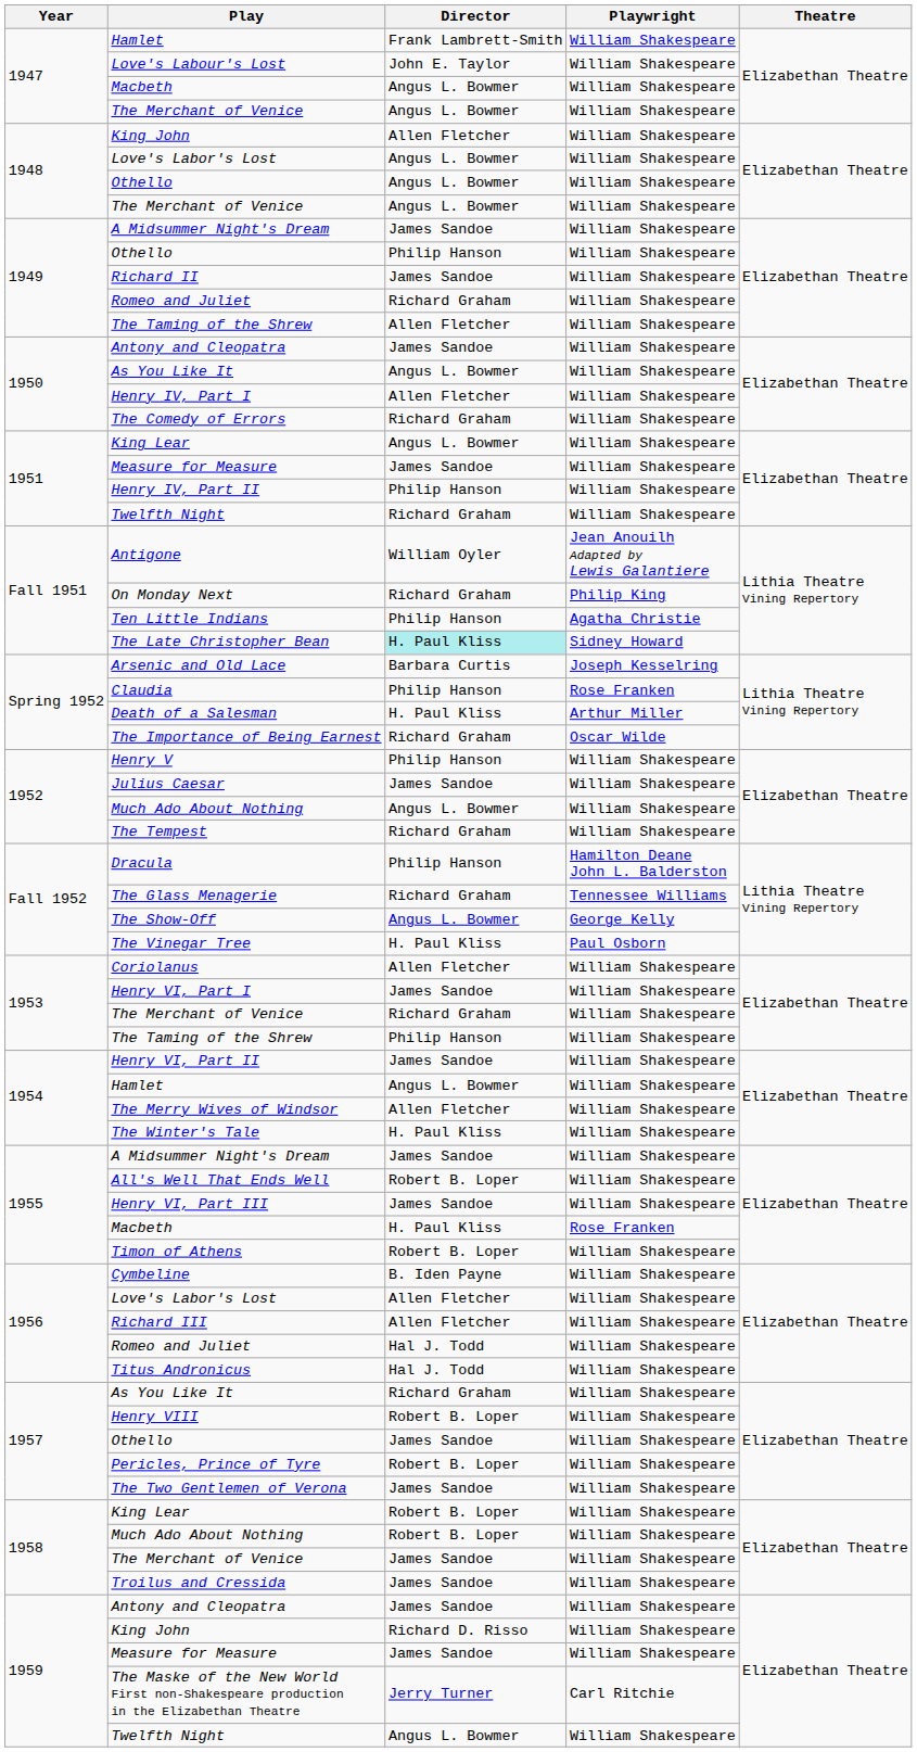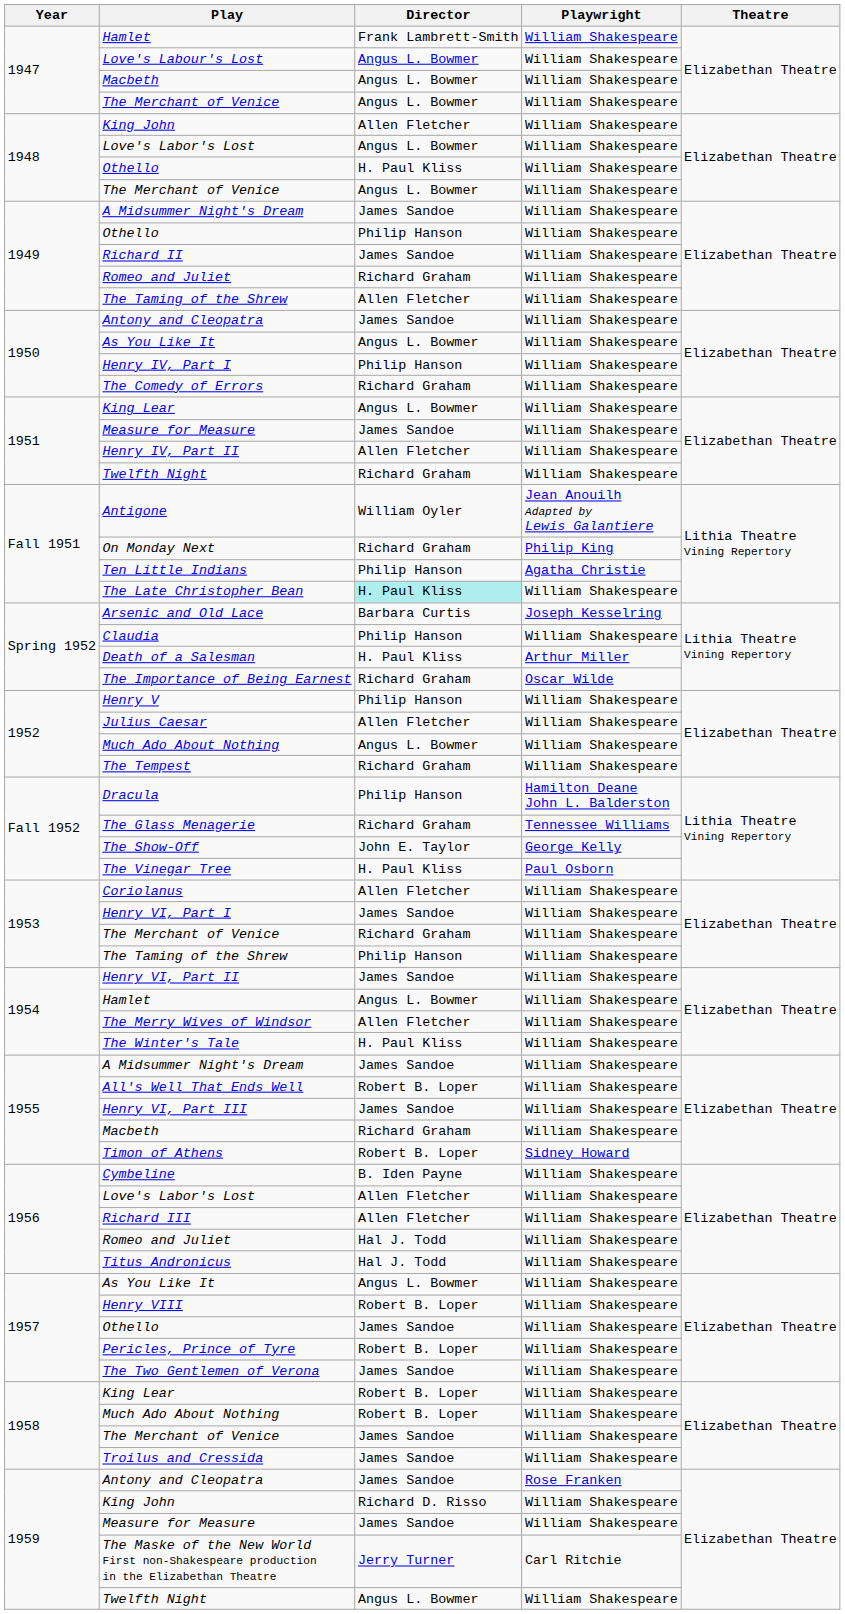 <table class="wikitable mw-collapsible">
 <tr>
 <th>Year</th>
 <th>Play</th>
 <th>Director</th>
 <th>Playwright</th>
 <th>Theatre</th>
 </tr>
 <tr>
 <td rowspan="4">1947</td>
 <td><em><a href='#'>Hamlet</a></em></td>
 <td>Frank Lambrett-Smith</td>
 <td><a href='#'>William Shakespeare</a></td>
 <td rowspan="4">Elizabethan Theatre</td>
 </tr>
 <tr>
 <td><em><a href='#'>Love's Labour's Lost</a></em></td>
-<td>John E. Taylor</td>
+<td><a href='#'>Angus L. Bowmer</a></td>
 <td>William Shakespeare</td>
 </tr>
 <tr>
 <td><em><a href='#'>Macbeth</a></em></td>
 <td>Angus L. Bowmer</td>
 <td>William Shakespeare</td>
 </tr>
 <tr>
 <td><em><a href='#'>The Merchant of Venice</a></em></td>
 <td>Angus L. Bowmer</td>
 <td>William Shakespeare</td>
 </tr>
 <tr>
 <td rowspan="4">1948</td>
 <td><em><a href='#'>King John</a></em></td>
 <td>Allen Fletcher</td>
 <td>William Shakespeare</td>
 <td rowspan="4">Elizabethan Theatre</td>
 </tr>
 <tr>
 <td><em>Love's Labor's Lost</em></td>
 <td>Angus L. Bowmer</td>
 <td>William Shakespeare</td>
 </tr>
 <tr>
 <td><em><a href='#'>Othello</a></em></td>
-<td>Angus L. Bowmer</td>
+<td>H. Paul Kliss</td>
 <td>William Shakespeare</td>
 </tr>
 <tr>
 <td><em>The Merchant of Venice</em></td>
 <td>Angus L. Bowmer</td>
 <td>William Shakespeare</td>
 </tr>
 <tr>
 <td rowspan="5">1949</td>
 <td><em><a href='#'>A Midsummer Night's Dream</a></em></td>
 <td>James Sandoe</td>
 <td>William Shakespeare</td>
 <td rowspan="5">Elizabethan Theatre</td>
 </tr>
 <tr>
 <td><em>Othello</em></td>
 <td>Philip Hanson</td>
 <td>William Shakespeare</td>
 </tr>
 <tr>
 <td><em><a href='#'>Richard II</a></em></td>
 <td>James Sandoe</td>
 <td>William Shakespeare</td>
 </tr>
 <tr>
 <td><em><a href='#'>Romeo and Juliet</a></em></td>
 <td>Richard Graham</td>
 <td>William Shakespeare</td>
 </tr>
 <tr>
 <td><em><a href='#'>The Taming of the Shrew</a></em></td>
 <td>Allen Fletcher</td>
 <td>William Shakespeare</td>
 </tr>
 <tr>
 <td rowspan="4">1950</td>
 <td><em><a href='#'>Antony and Cleopatra</a></em></td>
 <td>James Sandoe</td>
 <td>William Shakespeare</td>
 <td rowspan="4">Elizabethan Theatre</td>
 </tr>
 <tr>
 <td><em><a href='#'>As You Like It</a></em></td>
 <td>Angus L. Bowmer</td>
 <td>William Shakespeare</td>
 </tr>
 <tr>
 <td><em><a href='#'>Henry IV, Part I</a></em></td>
-<td>Allen Fletcher</td>
+<td>Philip Hanson</td>
 <td>William Shakespeare</td>
 </tr>
 <tr>
 <td><em><a href='#'>The Comedy of Errors</a></em></td>
 <td>Richard Graham</td>
 <td>William Shakespeare</td>
 </tr>
 <tr>
 <td rowspan="4">1951</td>
 <td><em><a href='#'>King Lear</a></em></td>
 <td>Angus L. Bowmer</td>
 <td>William Shakespeare</td>
 <td rowspan="4">Elizabethan Theatre</td>
 </tr>
 <tr>
 <td><em><a href='#'>Measure for Measure</a></em></td>
 <td>James Sandoe</td>
 <td>William Shakespeare</td>
 </tr>
 <tr>
 <td><em><a href='#'>Henry IV, Part II</a></em></td>
-<td>Philip Hanson</td>
+<td>Allen Fletcher</td>
 <td>William Shakespeare</td>
 </tr>
 <tr>
 <td><em><a href='#'>Twelfth Night</a></em></td>
 <td>Richard Graham</td>
 <td>William Shakespeare</td>
 </tr>
 <tr>
 <td rowspan="4">Fall 1951</td>
 <td><em><a href='#'>Antigone</a></em></td>
 <td>William Oyler</td>
 <td><a href='#'>Jean Anouilh</a><br><small><em>Adapted by</em></small><br><em><a href='#'>Lewis Galantiere</a></em></td>
 <td rowspan="4">Lithia Theatre<br><small>Vining Repertory</small></td>
 </tr>
 <tr>
 <td><em>On Monday Next</em></td>
 <td>Richard Graham</td>
 <td><a href='#'>Philip King</a></td>
 </tr>
 <tr>
 <td><em><a href='#'>Ten Little Indians</a></em></td>
 <td>Philip Hanson</td>
 <td><a href='#'>Agatha Christie</a></td>
 </tr>
 <tr>
 <td><em><a href='#'>The Late Christopher Bean</a></em></td>
 <td style="background: paleturquoise;">H. Paul Kliss</td>
-<td><a href='#'>Sidney Howard</a></td>
+<td>William Shakespeare</td>
 </tr>
 <tr>
 <td rowspan="4">Spring 1952</td>
 <td><em><a href='#'>Arsenic and Old Lace</a></em></td>
 <td>Barbara Curtis</td>
 <td><a href='#'>Joseph Kesselring</a></td>
 <td rowspan="4">Lithia Theatre<br><small>Vining Repertory</small></td>
 </tr>
 <tr>
 <td><em><a href='#'>Claudia</a></em></td>
 <td>Philip Hanson</td>
-<td><a href='#'>Rose Franken</a></td>
+<td>William Shakespeare</td>
 </tr>
 <tr>
 <td><em><a href='#'>Death of a Salesman</a></em></td>
 <td>H. Paul Kliss</td>
 <td><a href='#'>Arthur Miller</a></td>
 </tr>
 <tr>
 <td><em><a href='#'>The Importance of Being Earnest</a></em></td>
 <td>Richard Graham</td>
 <td><a href='#'>Oscar Wilde</a></td>
 </tr>
 <tr>
 <td rowspan="4">1952</td>
 <td><em><a href='#'>Henry V</a></em></td>
 <td>Philip Hanson</td>
 <td>William Shakespeare</td>
 <td rowspan="4">Elizabethan Theatre</td>
 </tr>
 <tr>
 <td><em><a href='#'>Julius Caesar</a></em></td>
-<td>James Sandoe</td>
+<td>Allen Fletcher</td>
 <td>William Shakespeare</td>
 </tr>
 <tr>
 <td><em><a href='#'>Much Ado About Nothing</a></em></td>
 <td>Angus L. Bowmer</td>
 <td>William Shakespeare</td>
 </tr>
 <tr>
 <td><em><a href='#'>The Tempest</a></em></td>
 <td>Richard Graham</td>
 <td>William Shakespeare</td>
 </tr>
 <tr>
 <td rowspan="4">Fall 1952</td>
 <td><em><a href='#'>Dracula</a></em></td>
 <td>Philip Hanson</td>
 <td><a href='#'>Hamilton Deane</a><br><a href='#'>John L. Balderston</a></td>
 <td rowspan="4">Lithia Theatre<br><small>Vining Repertory</small></td>
 </tr>
 <tr>
 <td><em><a href='#'>The Glass Menagerie</a></em></td>
 <td>Richard Graham</td>
 <td><a href='#'>Tennessee Williams</a></td>
 </tr>
 <tr>
 <td><em><a href='#'>The Show-Off</a></em></td>
-<td><a href='#'>Angus L. Bowmer</a></td>
+<td>John E. Taylor</td>
 <td><a href='#'>George Kelly</a></td>
 </tr>
 <tr>
 <td><em><a href='#'>The Vinegar Tree</a></em></td>
 <td>H. Paul Kliss</td>
 <td><a href='#'>Paul Osborn</a></td>
 </tr>
 <tr>
 <td rowspan="4">1953</td>
 <td><em><a href='#'>Coriolanus</a></em></td>
 <td>Allen Fletcher</td>
 <td>William Shakespeare</td>
 <td rowspan="4">Elizabethan Theatre</td>
 </tr>
 <tr>
 <td><em><a href='#'>Henry VI, Part I</a></em></td>
 <td>James Sandoe</td>
 <td>William Shakespeare</td>
 </tr>
 <tr>
 <td><em>The Merchant of Venice</em></td>
 <td>Richard Graham</td>
 <td>William Shakespeare</td>
 </tr>
 <tr>
 <td><em>The Taming of the Shrew</em></td>
 <td>Philip Hanson</td>
 <td>William Shakespeare</td>
 </tr>
 <tr>
 <td rowspan="4">1954</td>
 <td><em><a href='#'>Henry VI, Part II</a></em></td>
 <td>James Sandoe</td>
 <td>William Shakespeare</td>
 <td rowspan="4">Elizabethan Theatre</td>
 </tr>
 <tr>
 <td><em>Hamlet</em></td>
 <td>Angus L. Bowmer</td>
 <td>William Shakespeare</td>
 </tr>
 <tr>
 <td><em><a href='#'>The Merry Wives of Windsor</a></em></td>
 <td>Allen Fletcher</td>
 <td>William Shakespeare</td>
 </tr>
 <tr>
 <td><em><a href='#'>The Winter's Tale</a></em></td>
 <td>H. Paul Kliss</td>
 <td>William Shakespeare</td>
 </tr>
 <tr>
 <td rowspan="5">1955</td>
 <td><em>A Midsummer Night's Dream</em></td>
 <td>James Sandoe</td>
 <td>William Shakespeare</td>
 <td rowspan="5">Elizabethan Theatre</td>
 </tr>
 <tr>
 <td><em><a href='#'>All's Well That Ends Well</a></em></td>
 <td>Robert B. Loper</td>
 <td>William Shakespeare</td>
 </tr>
 <tr>
 <td><em><a href='#'>Henry VI, Part III</a></em></td>
 <td>James Sandoe</td>
 <td>William Shakespeare</td>
 </tr>
 <tr>
 <td><em>Macbeth</em></td>
-<td>H. Paul Kliss</td>
-<td><a href='#'>Rose Franken</a></td>
+<td>Richard Graham</td>
+<td>William Shakespeare</td>
 </tr>
 <tr>
 <td><em><a href='#'>Timon of Athens</a></em></td>
 <td>Robert B. Loper</td>
-<td>William Shakespeare</td>
+<td><a href='#'>Sidney Howard</a></td>
 </tr>
 <tr>
 <td rowspan="5">1956</td>
 <td><em><a href='#'>Cymbeline</a></em></td>
 <td>B. Iden Payne</td>
 <td>William Shakespeare</td>
 <td rowspan="5">Elizabethan Theatre</td>
 </tr>
 <tr>
 <td><em>Love's Labor's Lost</em></td>
 <td>Allen Fletcher</td>
 <td>William Shakespeare</td>
 </tr>
 <tr>
 <td><em><a href='#'>Richard III</a></em></td>
 <td>Allen Fletcher</td>
 <td>William Shakespeare</td>
 </tr>
 <tr>
 <td><em>Romeo and Juliet</em></td>
 <td>Hal J. Todd</td>
 <td>William Shakespeare</td>
 </tr>
 <tr>
 <td><em><a href='#'>Titus Andronicus</a></em></td>
 <td>Hal J. Todd</td>
 <td>William Shakespeare</td>
 </tr>
 <tr>
 <td rowspan="5">1957</td>
 <td><em>As You Like It</em></td>
-<td>Richard Graham</td>
+<td>Angus L. Bowmer</td>
 <td>William Shakespeare</td>
 <td rowspan="5">Elizabethan Theatre</td>
 </tr>
 <tr>
 <td><em><a href='#'>Henry VIII</a></em></td>
 <td>Robert B. Loper</td>
 <td>William Shakespeare</td>
 </tr>
 <tr>
 <td><em>Othello</em></td>
 <td>James Sandoe</td>
 <td>William Shakespeare</td>
 </tr>
 <tr>
 <td><em><a href='#'>Pericles, Prince of Tyre</a></em></td>
 <td>Robert B. Loper</td>
 <td>William Shakespeare</td>
 </tr>
 <tr>
 <td><em><a href='#'>The Two Gentlemen of Verona</a></em></td>
 <td>James Sandoe</td>
 <td>William Shakespeare</td>
 </tr>
 <tr>
 <td rowspan="4">1958</td>
 <td><em>King Lear</em></td>
 <td>Robert B. Loper</td>
 <td>William Shakespeare</td>
 <td rowspan="4">Elizabethan Theatre</td>
 </tr>
 <tr>
 <td><em>Much Ado About Nothing</em></td>
 <td>Robert B. Loper</td>
 <td>William Shakespeare</td>
 </tr>
 <tr>
 <td><em>The Merchant of Venice</em></td>
 <td>James Sandoe</td>
 <td>William Shakespeare</td>
 </tr>
 <tr>
 <td><em><a href='#'>Troilus and Cressida</a></em></td>
 <td>James Sandoe</td>
 <td>William Shakespeare</td>
 </tr>
 <tr>
 <td rowspan="5">1959</td>
 <td><em>Antony and Cleopatra</em></td>
 <td>James Sandoe</td>
-<td>William Shakespeare</td>
+<td><a href='#'>Rose Franken</a></td>
 <td rowspan="5">Elizabethan Theatre</td>
 </tr>
 <tr>
 <td><em>King John</em></td>
 <td>Richard D. Risso</td>
 <td>William Shakespeare</td>
 </tr>
 <tr>
 <td><em>Measure for Measure</em></td>
 <td>James Sandoe</td>
 <td>William Shakespeare</td>
 </tr>
 <tr>
 <td><em>The Maske of the New World</em><br><small>First non-Shakespeare production</small><br><small>in the Elizabethan Theatre</small></td>
 <td><a href='#'>Jerry Turner</a></td>
 <td>Carl Ritchie</td>
 </tr>
 <tr>
 <td><em>Twelfth Night</em></td>
 <td>Angus L. Bowmer</td>
 <td>William Shakespeare</td>
 </tr>
 </table>
